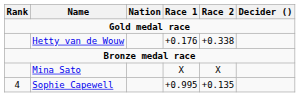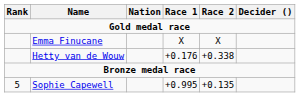 <table class="wikitable" style="text-align:center">
 <tr>
 <th>Rank</th>
 <th>Name</th>
 <th>Nation</th>
 <th>Race 1</th>
 <th>Race 2</th>
 <th>Decider ()</th>
 </tr>
 <tr>
 <td colspan=6><strong>Gold medal race</strong></td>
 </tr>
 <tr>
 <td></td>
+<td align=left><a href='#'>Emma Finucane</a></td>
+<td align=left></td>
+<td>X</td>
+<td>X</td>
+<td></td>
+</tr>
+<tr>
+<td></td>
 <td align=left><a href='#'>Hetty van de Wouw</a></td>
 <td align=left></td>
 <td>+0.176</td>
 <td>+0.338</td>
 <td></td>
 </tr>
 <tr>
 <td colspan=6><strong>Bronze medal race</strong></td>
 </tr>
 <tr>
-<td></td>
-<td align=left><a href='#'>Mina Sato</a></td>
-<td align=left></td>
-<td>X</td>
-<td>X</td>
-<td></td>
-</tr>
-<tr>
-<td>4</td>
+<td>5</td>
 <td align=left><a href='#'>Sophie Capewell</a></td>
 <td align=left></td>
 <td>+0.995</td>
 <td>+0.135</td>
 <td></td>
 </tr>
 </table>
